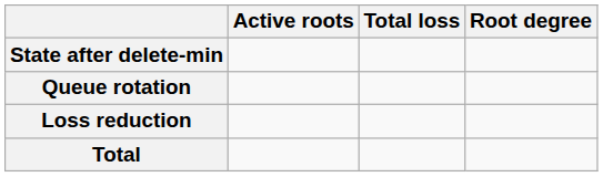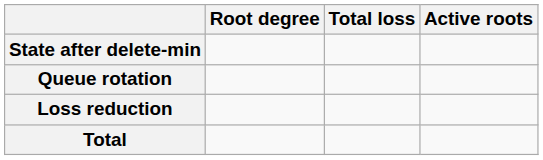 <table class="wikitable">
 <tr>
 <th></th>
+<th>Root degree</th>
+<th>Total loss</th>
 <th>Active roots</th>
-<th>Total loss</th>
-<th>Root degree</th>
 </tr>
 <tr>
 <th>State after delete-min</th>
 <td></td>
 <td></td>
 <td></td>
 </tr>
 <tr>
 <th>Queue rotation</th>
 <td></td>
 <td></td>
 <td></td>
 </tr>
 <tr>
 <th>Loss reduction</th>
 <td></td>
 <td></td>
 <td></td>
 </tr>
 <tr>
 <th>Total</th>
 <td></td>
 <td></td>
 <td></td>
 </tr>
 </table>
